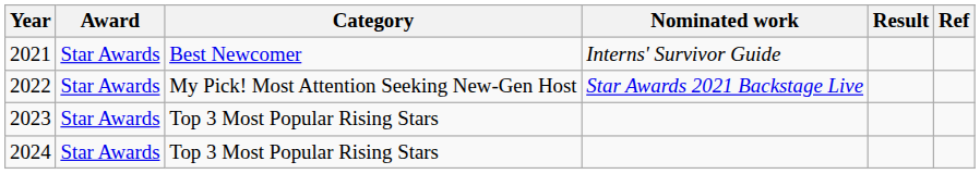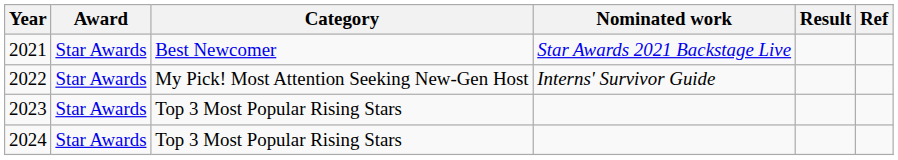 <table class="wikitable sortable">
 <tr>
 <th>Year</th>
 <th>Award</th>
 <th>Category</th>
 <th>Nominated work</th>
 <th>Result</th>
 <th class="unsortable">Ref</th>
 </tr>
 <tr>
 <td rowspan=1>2021</td>
 <td><a href='#'>Star Awards</a></td>
 <td><a href='#'>Best Newcomer</a></td>
-<td><em>Interns' Survivor Guide</em></td>
+<td><em><a href='#'>Star Awards 2021 Backstage Live</a></em></td>
 <td></td>
 <td></td>
 </tr>
 <tr>
 <td rowspan=1>2022</td>
 <td><a href='#'>Star Awards</a></td>
 <td>My Pick! Most Attention Seeking New-Gen Host</td>
-<td><em><a href='#'>Star Awards 2021 Backstage Live</a></em></td>
+<td><em>Interns' Survivor Guide</em></td>
 <td></td>
 <td></td>
 </tr>
 <tr>
 <td rowspan=1>2023</td>
 <td><a href='#'>Star Awards</a></td>
 <td>Top 3 Most Popular Rising Stars</td>
 <td></td>
 <td></td>
 <td rowspan=1></td>
 </tr>
 <tr>
 <td rowspan=1>2024</td>
 <td><a href='#'>Star Awards</a></td>
 <td>Top 3 Most Popular Rising Stars</td>
 <td></td>
 <td></td>
 </tr>
 </table>
